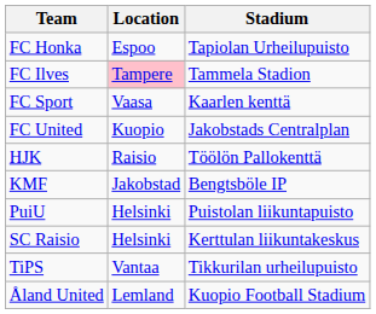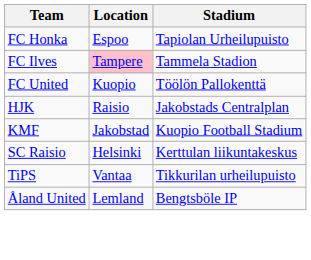 <table class="wikitable">
 <tr>
 <th>Team</th>
 <th>Location</th>
 <th>Stadium</th>
 </tr>
 <tr>
 <td><a href='#'>FC Honka</a></td>
 <td><a href='#'>Espoo</a></td>
 <td><a href='#'>Tapiolan Urheilupuisto</a></td>
 </tr>
 <tr>
 <td><a href='#'>FC Ilves</a></td>
 <td style="background: pink;"><a href='#'>Tampere</a></td>
 <td><a href='#'>Tammela Stadion</a></td>
 </tr>
 <tr>
-<td><a href='#'>FC Sport</a></td>
-<td><a href='#'>Vaasa</a></td>
-<td><a href='#'>Kaarlen kenttä</a></td>
-</tr>
-<tr>
 <td><a href='#'>FC United</a></td>
 <td><a href='#'>Kuopio</a></td>
-<td><a href='#'>Jakobstads Centralplan</a></td>
+<td><a href='#'>Töölön Pallokenttä</a></td>
 </tr>
 <tr>
 <td><a href='#'>HJK</a></td>
 <td><a href='#'>Raisio</a></td>
-<td><a href='#'>Töölön Pallokenttä</a></td>
+<td><a href='#'>Jakobstads Centralplan</a></td>
 </tr>
 <tr>
 <td><a href='#'>KMF</a></td>
 <td><a href='#'>Jakobstad</a></td>
-<td><a href='#'>Bengtsböle IP</a></td>
-</tr>
-<tr>
-<td><a href='#'>PuiU</a></td>
-<td><a href='#'>Helsinki</a></td>
-<td><a href='#'>Puistolan liikuntapuisto</a></td>
+<td><a href='#'>Kuopio Football Stadium</a></td>
 </tr>
 <tr>
 <td><a href='#'>SC Raisio</a></td>
 <td><a href='#'>Helsinki</a></td>
 <td><a href='#'>Kerttulan liikuntakeskus</a></td>
 </tr>
 <tr>
 <td><a href='#'>TiPS</a></td>
 <td><a href='#'>Vantaa</a></td>
 <td><a href='#'>Tikkurilan urheilupuisto</a></td>
 </tr>
 <tr>
 <td><a href='#'>Åland United</a></td>
 <td><a href='#'>Lemland</a></td>
-<td><a href='#'>Kuopio Football Stadium</a></td>
+<td><a href='#'>Bengtsböle IP</a></td>
 </tr>
 </table>
